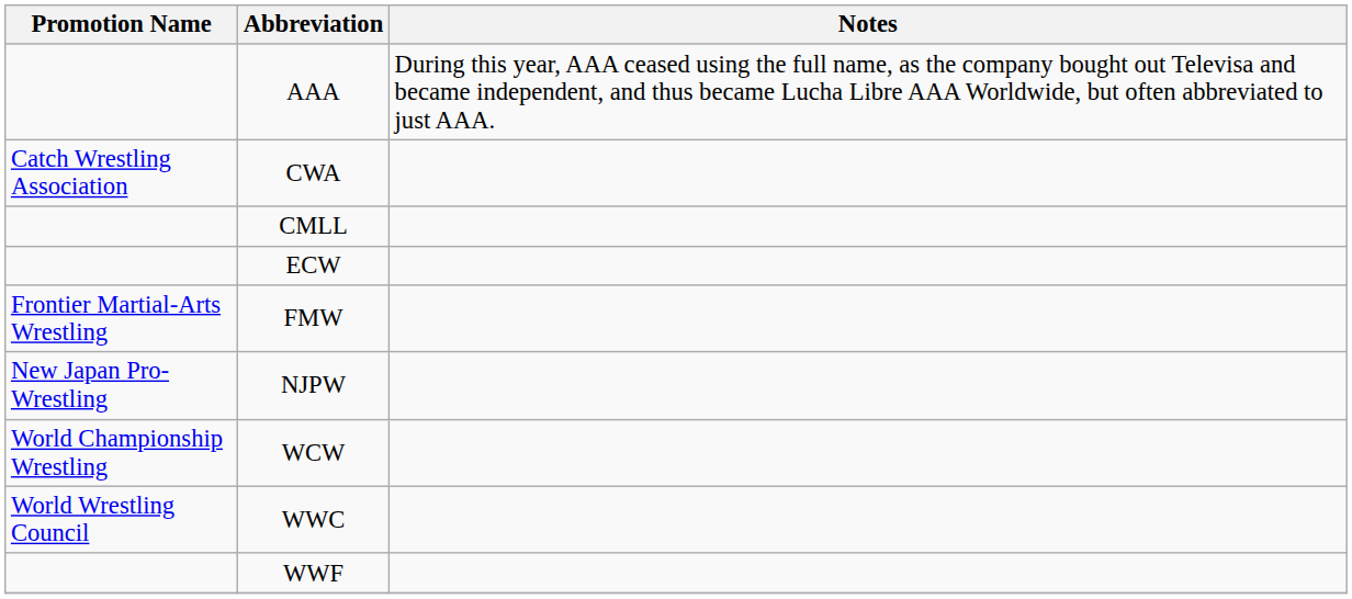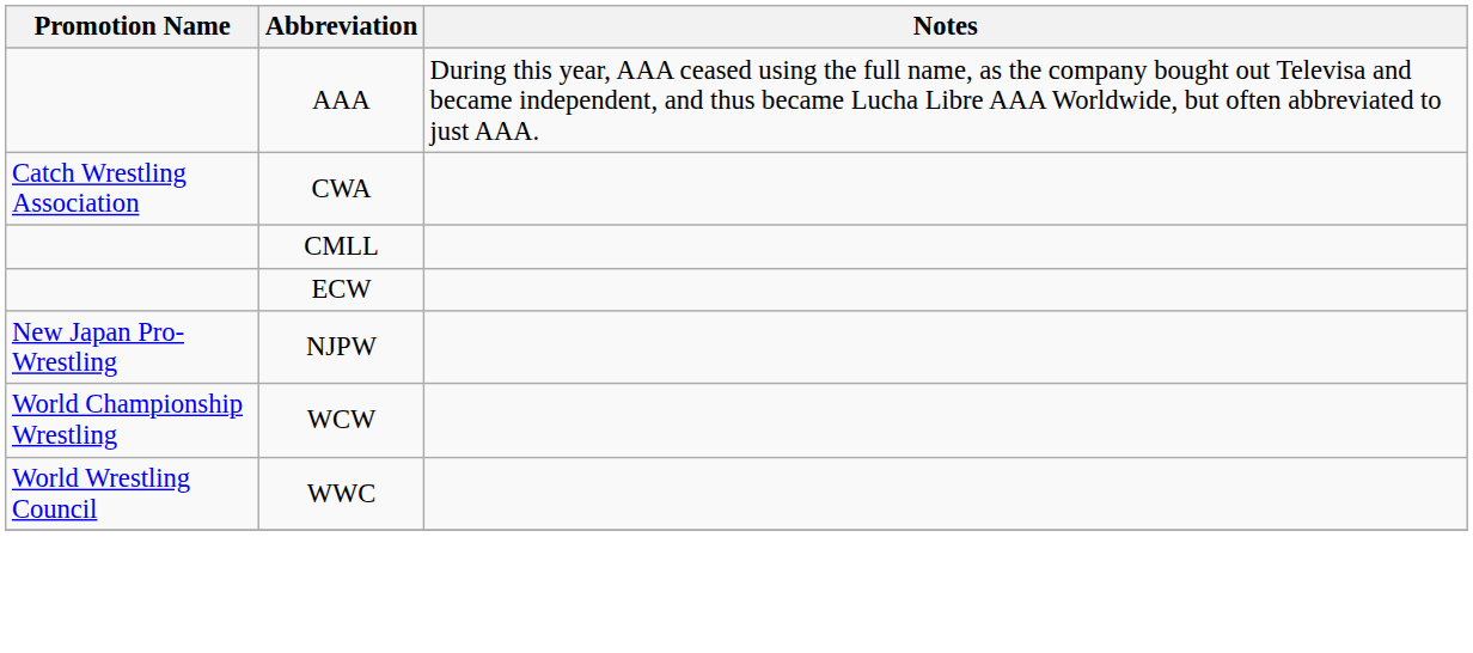 <table class="wikitable">
 <tr>
 <th>Promotion Name</th>
 <th>Abbreviation</th>
 <th>Notes</th>
 </tr>
 <tr>
 <td></td>
 <td align=center>AAA</td>
 <td>During this year, AAA ceased using the full name, as the company bought out Televisa and became independent, and thus became Lucha Libre AAA Worldwide, but often abbreviated to just AAA.</td>
 </tr>
 <tr>
 <td><a href='#'>Catch Wrestling Association</a></td>
 <td align=center>CWA</td>
 <td></td>
 </tr>
 <tr>
 <td></td>
 <td align=center>CMLL</td>
 <td></td>
 </tr>
 <tr>
 <td></td>
 <td align=center>ECW</td>
 <td></td>
 </tr>
 <tr>
-<td><a href='#'>Frontier Martial-Arts Wrestling</a></td>
-<td align=center>FMW</td>
-<td></td>
-</tr>
-<tr>
 <td><a href='#'>New Japan Pro-Wrestling</a></td>
 <td align=center>NJPW</td>
 <td></td>
 </tr>
 <tr>
 <td><a href='#'>World Championship Wrestling</a></td>
 <td align=center>WCW</td>
 <td></td>
 </tr>
 <tr>
 <td><a href='#'>World Wrestling Council</a></td>
 <td align=center>WWC</td>
 <td></td>
 </tr>
 <tr>
-<td></td>
-<td align=center>WWF</td>
-<td></td>
-</tr>
-<tr>
 </tr>
 </table>
